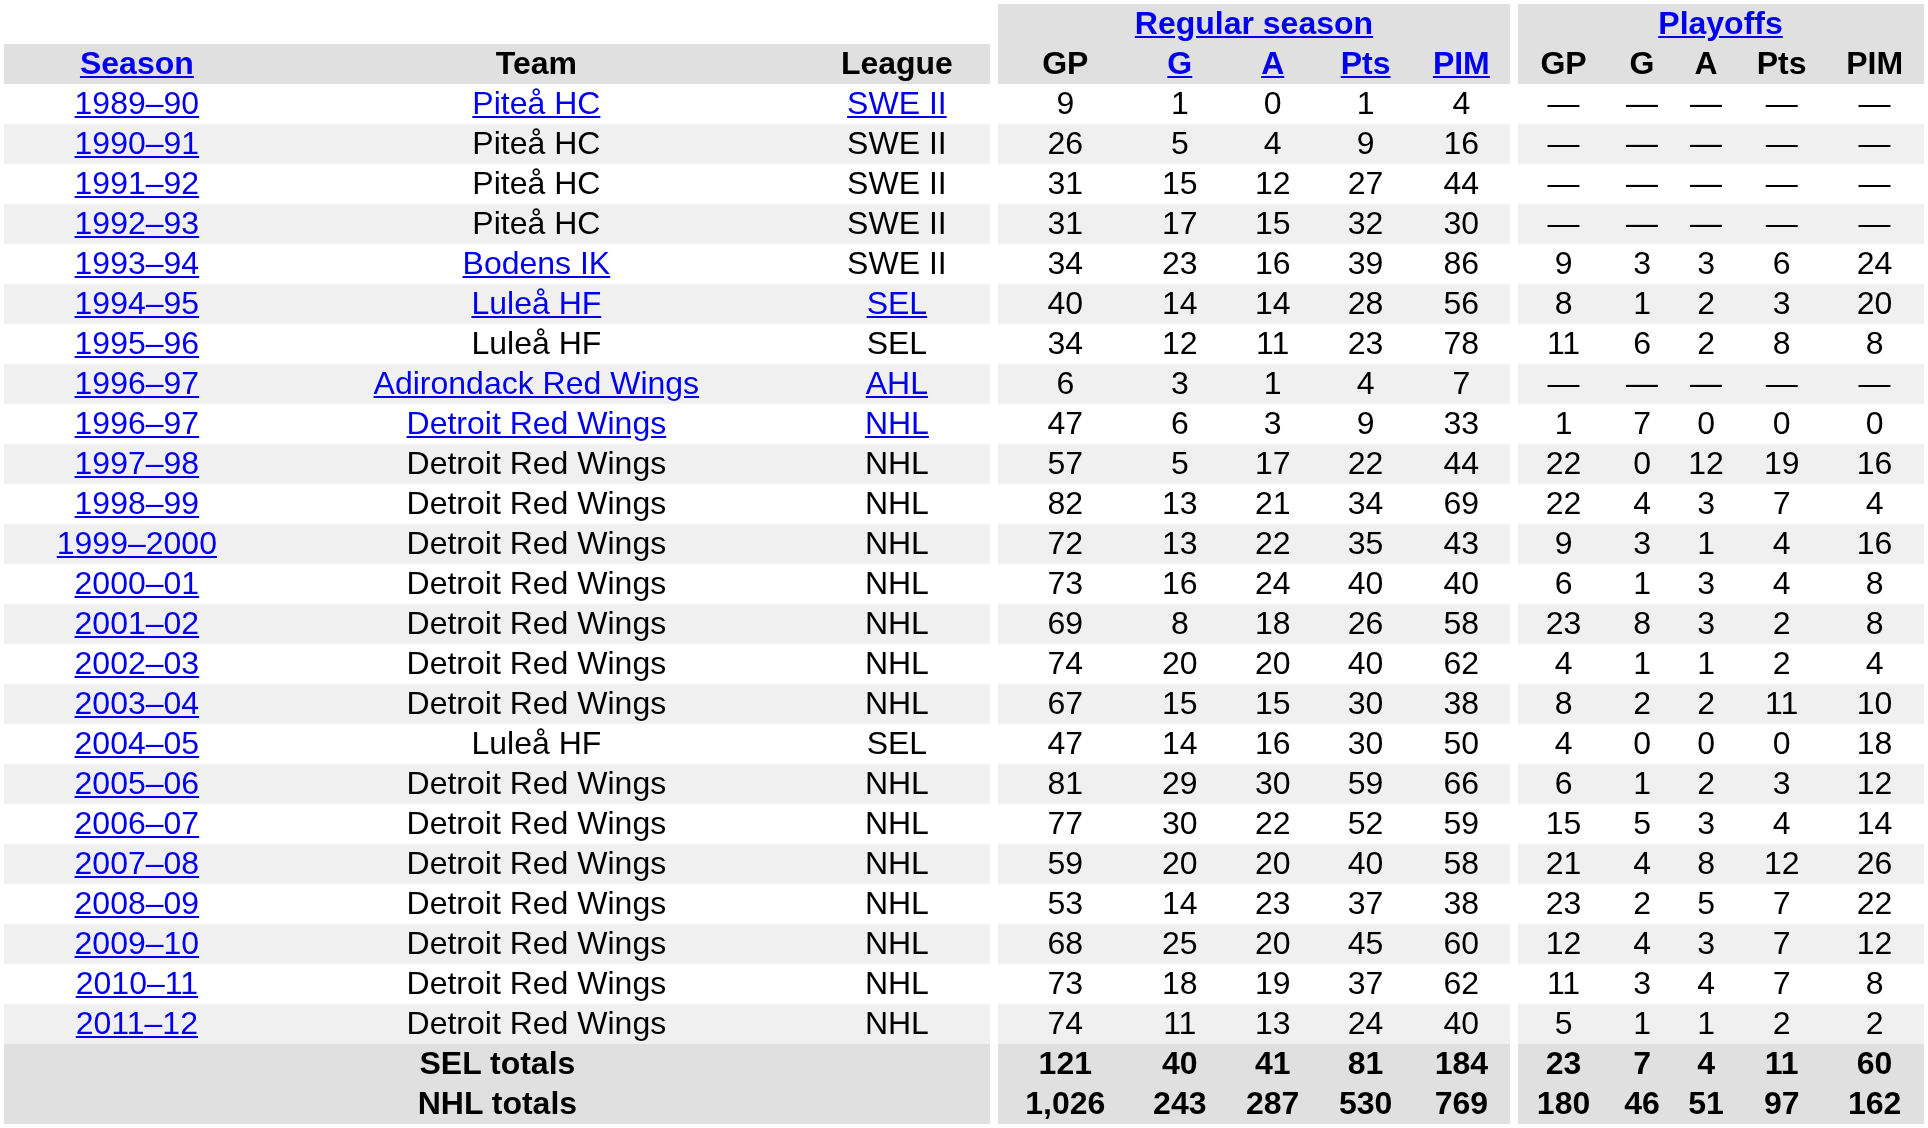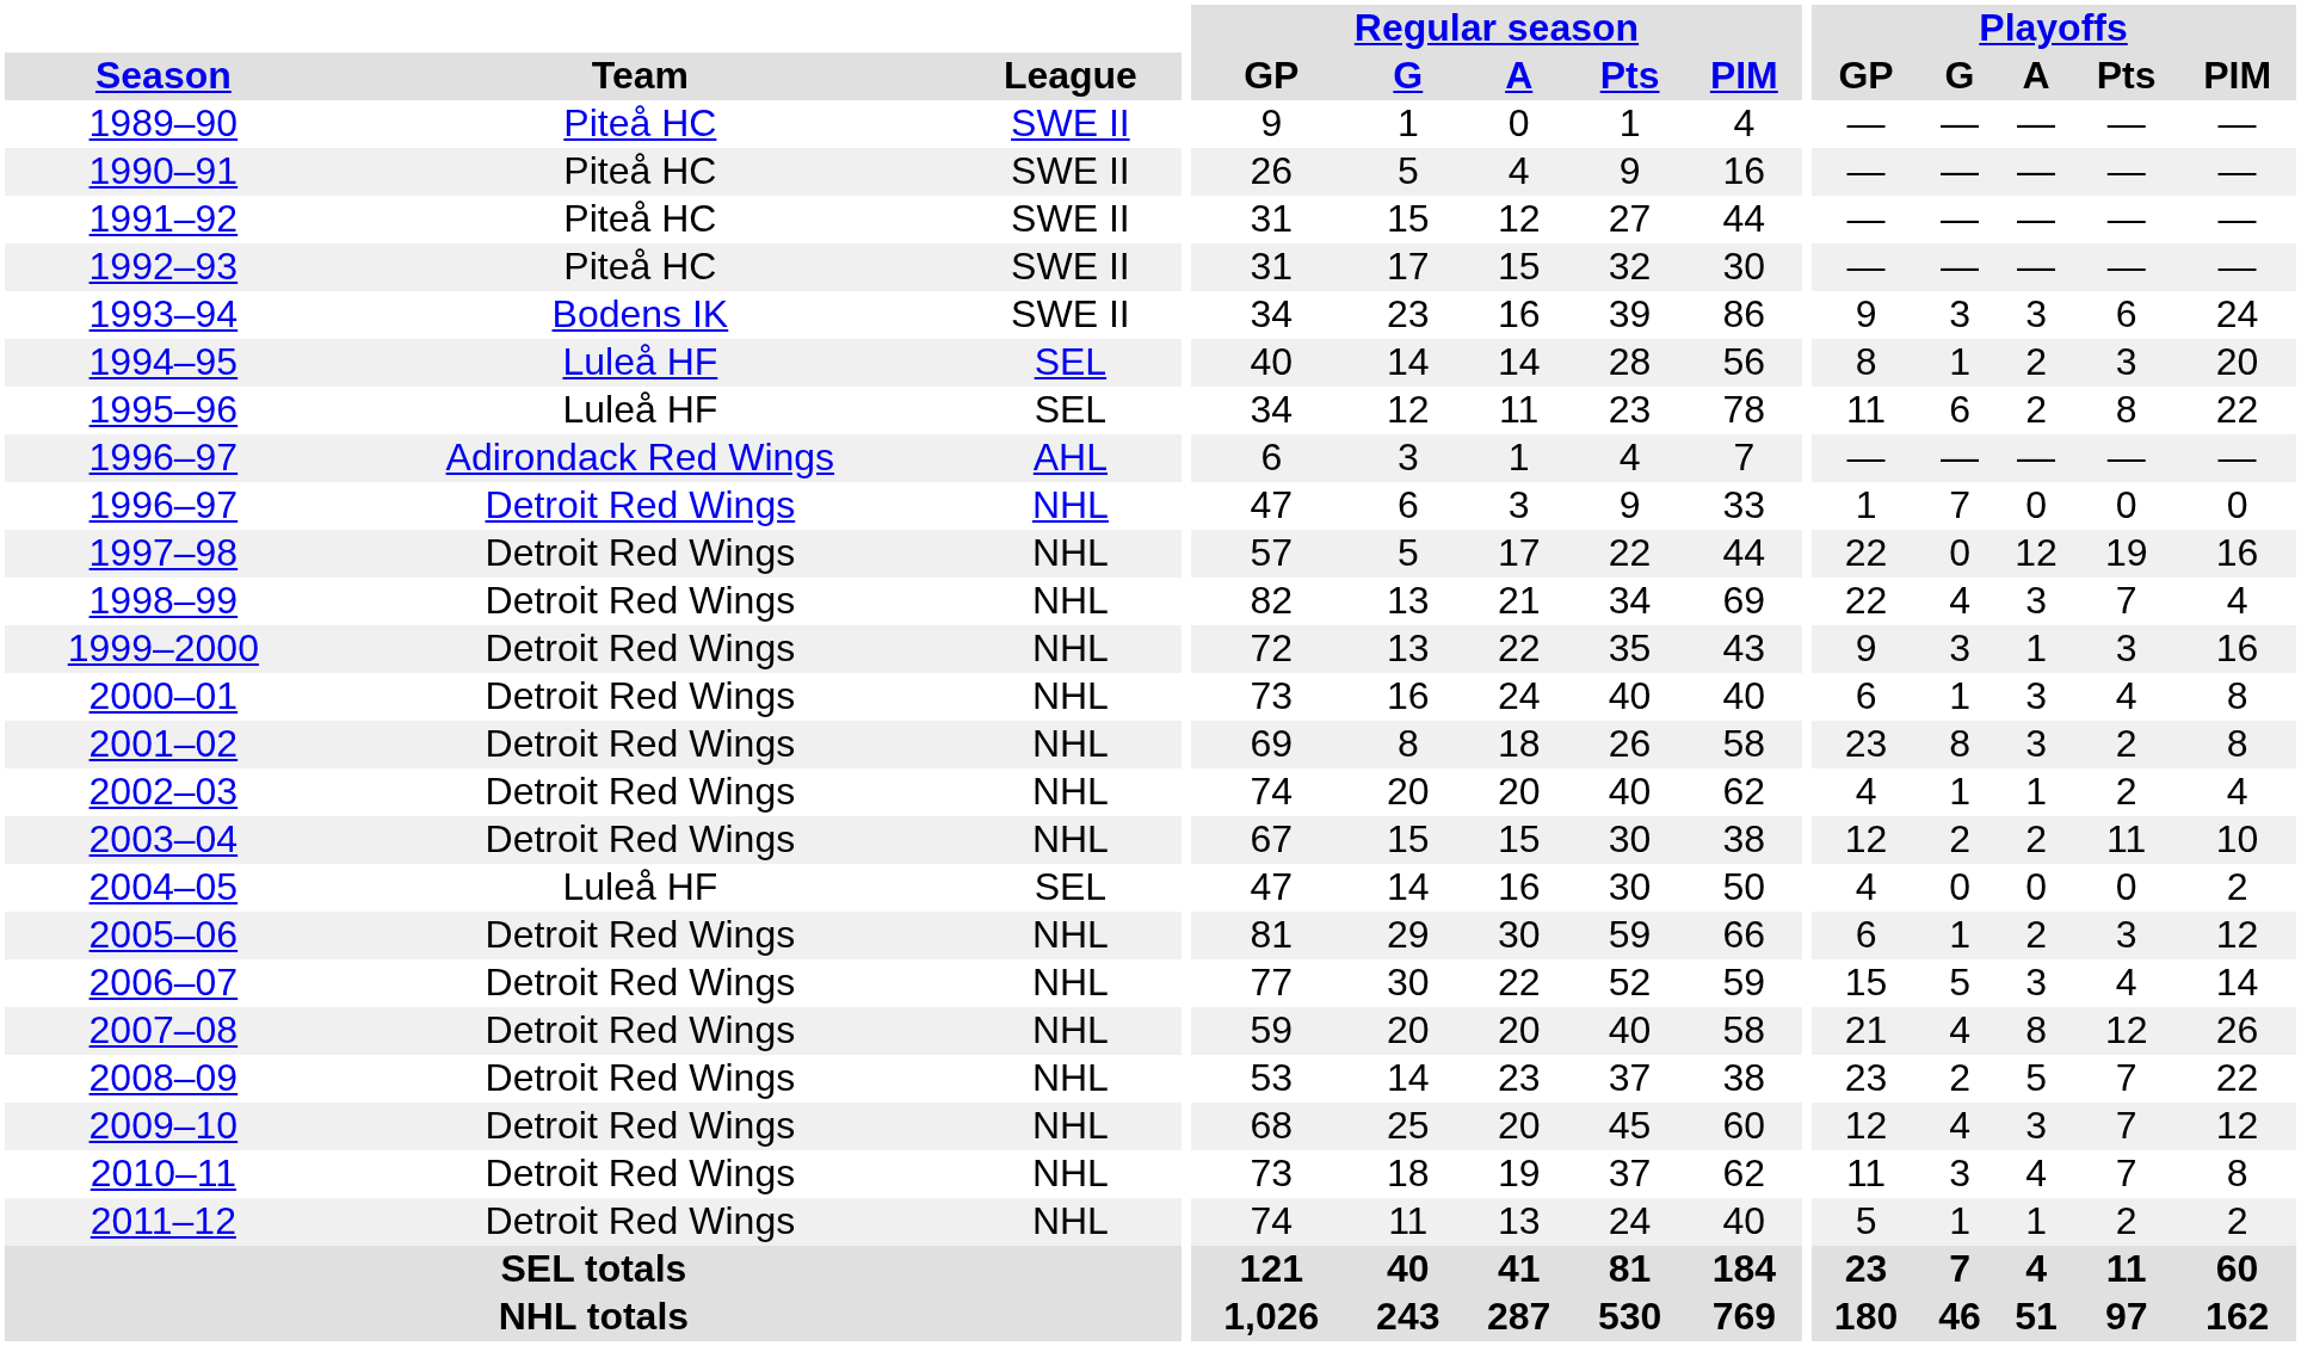 <table border="0" cellpadding="1" cellspacing="0" style="text-align:center; width:60em">
 <tr bgcolor="#e0e0e0">
 <th colspan="3" bgcolor="#ffffff"></th>
 <th rowspan="99" bgcolor="#ffffff"></th>
 <th colspan="5"><a href='#'>Regular season</a></th>
 <th rowspan="99" bgcolor="#ffffff"></th>
 <th colspan="5"><a href='#'>Playoffs</a></th>
 </tr>
 <tr bgcolor="#e0e0e0">
 <th><a href='#'>Season</a></th>
 <th>Team</th>
 <th>League</th>
 <th>GP</th>
 <th><a href='#'>G</a></th>
 <th><a href='#'>A</a></th>
 <th><a href='#'>Pts</a></th>
 <th><a href='#'>PIM</a></th>
 <th>GP</th>
 <th>G</th>
 <th>A</th>
 <th>Pts</th>
 <th>PIM</th>
 </tr>
 <tr>
 <td><a href='#'>1989–90</a></td>
 <td><a href='#'>Piteå HC</a></td>
 <td><a href='#'>SWE II</a></td>
 <td>9</td>
 <td>1</td>
 <td>0</td>
 <td>1</td>
 <td>4</td>
 <td>—</td>
 <td>—</td>
 <td>—</td>
 <td>—</td>
 <td>—</td>
 </tr>
 <tr bgcolor="#f0f0f0">
 <td><a href='#'>1990–91</a></td>
 <td>Piteå HC</td>
 <td>SWE II</td>
 <td>26</td>
 <td>5</td>
 <td>4</td>
 <td>9</td>
 <td>16</td>
 <td>—</td>
 <td>—</td>
 <td>—</td>
 <td>—</td>
 <td>—</td>
 </tr>
 <tr>
 <td><a href='#'>1991–92</a></td>
 <td>Piteå HC</td>
 <td>SWE II</td>
 <td>31</td>
 <td>15</td>
 <td>12</td>
 <td>27</td>
 <td>44</td>
 <td>—</td>
 <td>—</td>
 <td>—</td>
 <td>—</td>
 <td>—</td>
 </tr>
 <tr bgcolor="#f0f0f0">
 <td><a href='#'>1992–93</a></td>
 <td>Piteå HC</td>
 <td>SWE II</td>
 <td>31</td>
 <td>17</td>
 <td>15</td>
 <td>32</td>
 <td>30</td>
 <td>—</td>
 <td>—</td>
 <td>—</td>
 <td>—</td>
 <td>—</td>
 </tr>
 <tr>
 <td><a href='#'>1993–94</a></td>
 <td><a href='#'>Bodens IK</a></td>
 <td>SWE II</td>
 <td>34</td>
 <td>23</td>
 <td>16</td>
 <td>39</td>
 <td>86</td>
 <td>9</td>
 <td>3</td>
 <td>3</td>
 <td>6</td>
 <td>24</td>
 </tr>
 <tr bgcolor="#f0f0f0">
 <td><a href='#'>1994–95</a></td>
 <td><a href='#'>Luleå HF</a></td>
 <td><a href='#'>SEL</a></td>
 <td>40</td>
 <td>14</td>
 <td>14</td>
 <td>28</td>
 <td>56</td>
 <td>8</td>
 <td>1</td>
 <td>2</td>
 <td>3</td>
 <td>20</td>
 </tr>
 <tr>
 <td><a href='#'>1995–96</a></td>
 <td>Luleå HF</td>
 <td>SEL</td>
 <td>34</td>
 <td>12</td>
 <td>11</td>
 <td>23</td>
 <td>78</td>
 <td>11</td>
 <td>6</td>
 <td>2</td>
 <td>8</td>
-<td>8</td>
+<td>22</td>
 </tr>
 <tr bgcolor="#f0f0f0">
 <td><a href='#'>1996–97</a></td>
 <td><a href='#'>Adirondack Red Wings</a></td>
 <td><a href='#'>AHL</a></td>
 <td>6</td>
 <td>3</td>
 <td>1</td>
 <td>4</td>
 <td>7</td>
 <td>—</td>
 <td>—</td>
 <td>—</td>
 <td>—</td>
 <td>—</td>
 </tr>
 <tr>
 <td><a href='#'>1996–97</a></td>
 <td><a href='#'>Detroit Red Wings</a></td>
 <td><a href='#'>NHL</a></td>
 <td>47</td>
 <td>6</td>
 <td>3</td>
 <td>9</td>
 <td>33</td>
 <td>1</td>
 <td>7</td>
 <td>0</td>
 <td>0</td>
 <td>0</td>
 </tr>
 <tr bgcolor="#f0f0f0">
 <td><a href='#'>1997–98</a></td>
 <td>Detroit Red Wings</td>
 <td>NHL</td>
 <td>57</td>
 <td>5</td>
 <td>17</td>
 <td>22</td>
 <td>44</td>
 <td>22</td>
 <td>0</td>
 <td>12</td>
 <td>19</td>
 <td>16</td>
 </tr>
 <tr>
 <td><a href='#'>1998–99</a></td>
 <td>Detroit Red Wings</td>
 <td>NHL</td>
 <td>82</td>
 <td>13</td>
 <td>21</td>
 <td>34</td>
 <td>69</td>
 <td>22</td>
 <td>4</td>
 <td>3</td>
 <td>7</td>
 <td>4</td>
 </tr>
 <tr bgcolor="#f0f0f0">
 <td><a href='#'>1999–2000</a></td>
 <td>Detroit Red Wings</td>
 <td>NHL</td>
 <td>72</td>
 <td>13</td>
 <td>22</td>
 <td>35</td>
 <td>43</td>
 <td>9</td>
 <td>3</td>
 <td>1</td>
-<td>4</td>
+<td>3</td>
 <td>16</td>
 </tr>
 <tr>
 <td><a href='#'>2000–01</a></td>
 <td>Detroit Red Wings</td>
 <td>NHL</td>
 <td>73</td>
 <td>16</td>
 <td>24</td>
 <td>40</td>
 <td>40</td>
 <td>6</td>
 <td>1</td>
 <td>3</td>
 <td>4</td>
 <td>8</td>
 </tr>
 <tr bgcolor="#f0f0f0">
 <td><a href='#'>2001–02</a></td>
 <td>Detroit Red Wings</td>
 <td>NHL</td>
 <td>69</td>
 <td>8</td>
 <td>18</td>
 <td>26</td>
 <td>58</td>
 <td>23</td>
 <td>8</td>
 <td>3</td>
 <td>2</td>
 <td>8</td>
 </tr>
 <tr>
 <td><a href='#'>2002–03</a></td>
 <td>Detroit Red Wings</td>
 <td>NHL</td>
 <td>74</td>
 <td>20</td>
 <td>20</td>
 <td>40</td>
 <td>62</td>
 <td>4</td>
 <td>1</td>
 <td>1</td>
 <td>2</td>
 <td>4</td>
 </tr>
 <tr bgcolor="#f0f0f0">
 <td><a href='#'>2003–04</a></td>
 <td>Detroit Red Wings</td>
 <td>NHL</td>
 <td>67</td>
 <td>15</td>
 <td>15</td>
 <td>30</td>
 <td>38</td>
-<td>8</td>
+<td>12</td>
 <td>2</td>
 <td>2</td>
 <td>11</td>
 <td>10</td>
 </tr>
 <tr>
 <td><a href='#'>2004–05</a></td>
 <td>Luleå HF</td>
 <td>SEL</td>
 <td>47</td>
 <td>14</td>
 <td>16</td>
 <td>30</td>
 <td>50</td>
 <td>4</td>
 <td>0</td>
 <td>0</td>
 <td>0</td>
-<td>18</td>
+<td>2</td>
 </tr>
 <tr bgcolor="#f0f0f0">
 <td><a href='#'>2005–06</a></td>
 <td>Detroit Red Wings</td>
 <td>NHL</td>
 <td>81</td>
 <td>29</td>
 <td>30</td>
 <td>59</td>
 <td>66</td>
 <td>6</td>
 <td>1</td>
 <td>2</td>
 <td>3</td>
 <td>12</td>
 </tr>
 <tr>
 <td><a href='#'>2006–07</a></td>
 <td>Detroit Red Wings</td>
 <td>NHL</td>
 <td>77</td>
 <td>30</td>
 <td>22</td>
 <td>52</td>
 <td>59</td>
 <td>15</td>
 <td>5</td>
 <td>3</td>
 <td>4</td>
 <td>14</td>
 </tr>
 <tr bgcolor="#f0f0f0">
 <td><a href='#'>2007–08</a></td>
 <td>Detroit Red Wings</td>
 <td>NHL</td>
 <td>59</td>
 <td>20</td>
 <td>20</td>
 <td>40</td>
 <td>58</td>
 <td>21</td>
 <td>4</td>
 <td>8</td>
 <td>12</td>
 <td>26</td>
 </tr>
 <tr>
 <td><a href='#'>2008–09</a></td>
 <td>Detroit Red Wings</td>
 <td>NHL</td>
 <td>53</td>
 <td>14</td>
 <td>23</td>
 <td>37</td>
 <td>38</td>
 <td>23</td>
 <td>2</td>
 <td>5</td>
 <td>7</td>
 <td>22</td>
 </tr>
 <tr bgcolor="#f0f0f0">
 <td><a href='#'>2009–10</a></td>
 <td>Detroit Red Wings</td>
 <td>NHL</td>
 <td>68</td>
 <td>25</td>
 <td>20</td>
 <td>45</td>
 <td>60</td>
 <td>12</td>
 <td>4</td>
 <td>3</td>
 <td>7</td>
 <td>12</td>
 </tr>
 <tr>
 <td><a href='#'>2010–11</a></td>
 <td>Detroit Red Wings</td>
 <td>NHL</td>
 <td>73</td>
 <td>18</td>
 <td>19</td>
 <td>37</td>
 <td>62</td>
 <td>11</td>
 <td>3</td>
 <td>4</td>
 <td>7</td>
 <td>8</td>
 </tr>
 <tr bgcolor="#f0f0f0">
 <td><a href='#'>2011–12</a></td>
 <td>Detroit Red Wings</td>
 <td>NHL</td>
 <td>74</td>
 <td>11</td>
 <td>13</td>
 <td>24</td>
 <td>40</td>
 <td>5</td>
 <td>1</td>
 <td>1</td>
 <td>2</td>
 <td>2</td>
 </tr>
 <tr bgcolor="#e0e0e0">
 <th colspan=3>SEL totals</th>
 <th>121</th>
 <th>40</th>
 <th>41</th>
 <th>81</th>
 <th>184</th>
 <th>23</th>
 <th>7</th>
 <th>4</th>
 <th>11</th>
 <th>60</th>
 </tr>
 <tr bgcolor="#e0e0e0">
 <th colspan=3>NHL totals</th>
 <th>1,026</th>
 <th>243</th>
 <th>287</th>
 <th>530</th>
 <th>769</th>
 <th>180</th>
 <th>46</th>
 <th>51</th>
 <th>97</th>
 <th>162</th>
 </tr>
 </table>
